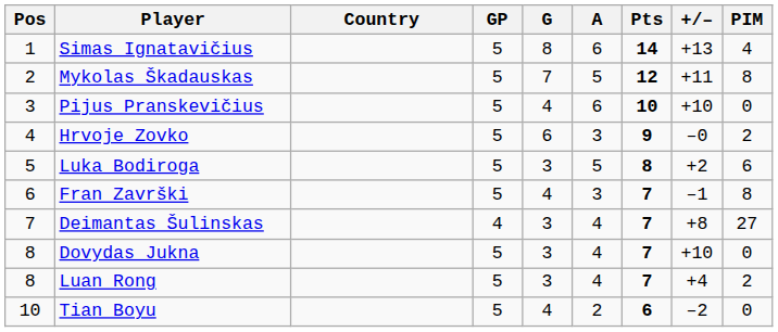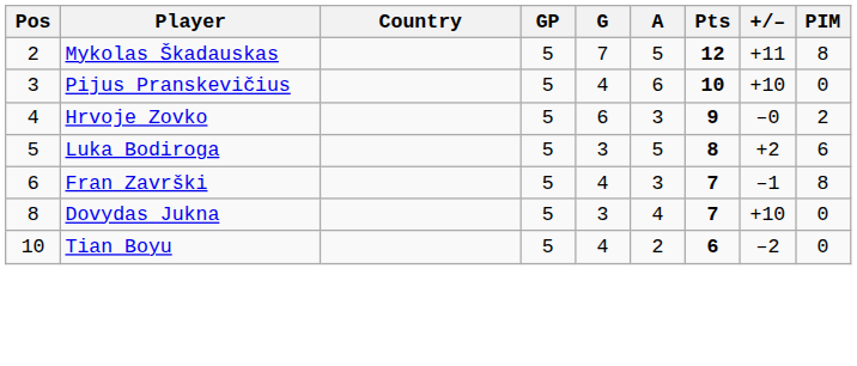 <table class="wikitable sortable" style="text-align: center;">
 <tr>
 <th width=30>Pos</th>
 <th width=165>Player</th>
 <th width=125>Country</th>
 <th width=30>GP</th>
 <th width=30>G</th>
 <th width=30>A</th>
 <th width=30>Pts</th>
 <th width=30>+/–</th>
 <th width=30>PIM</th>
-</tr>
-<tr>
-<td>1</td>
-<td align=left><a href='#'>Simas Ignatavičius</a></td>
-<td align=left></td>
-<td>5</td>
-<td>8</td>
-<td>6</td>
-<td><strong>14</strong></td>
-<td>+13</td>
-<td>4</td>
 </tr>
 <tr>
 <td>2</td>
 <td align="left"><a href='#'>Mykolas Škadauskas</a></td>
 <td align="left"></td>
 <td>5</td>
 <td>7</td>
 <td>5</td>
 <td><strong>12</strong></td>
 <td>+11</td>
 <td>8</td>
 </tr>
 <tr>
 <td>3</td>
 <td align="left"><a href='#'>Pijus Pranskevičius</a></td>
 <td align="left"></td>
 <td>5</td>
 <td>4</td>
 <td>6</td>
 <td><strong>10</strong></td>
 <td>+10</td>
 <td>0</td>
 </tr>
 <tr>
 <td>4</td>
 <td align="left"><a href='#'>Hrvoje Zovko</a></td>
 <td align="left"></td>
 <td>5</td>
 <td>6</td>
 <td>3</td>
 <td><strong>9</strong></td>
 <td>–0</td>
 <td>2</td>
 </tr>
 <tr>
 <td>5</td>
 <td align="left"><a href='#'>Luka Bodiroga</a></td>
 <td align="left"></td>
 <td>5</td>
 <td>3</td>
 <td>5</td>
 <td><strong>8</strong></td>
 <td>+2</td>
 <td>6</td>
 </tr>
 <tr>
 <td>6</td>
 <td align="left"><a href='#'>Fran Završki</a></td>
 <td align="left"></td>
 <td>5</td>
 <td>4</td>
 <td>3</td>
 <td><strong>7</strong></td>
 <td>–1</td>
 <td>8</td>
 </tr>
 <tr>
-<td>7</td>
-<td align="left"><a href='#'>Deimantas Šulinskas</a></td>
-<td align="left"></td>
-<td>4</td>
-<td>3</td>
-<td>4</td>
-<td><strong>7</strong></td>
-<td>+8</td>
-<td>27</td>
-</tr>
-<tr>
 <td>8</td>
 <td align="left"><a href='#'>Dovydas Jukna</a></td>
 <td align="left"></td>
 <td>5</td>
 <td>3</td>
 <td>4</td>
 <td><strong>7</strong></td>
 <td>+10</td>
 <td>0</td>
-</tr>
-<tr>
-<td>8</td>
-<td align="left"><a href='#'>Luan Rong</a></td>
-<td align="left"></td>
-<td>5</td>
-<td>3</td>
-<td>4</td>
-<td><strong>7</strong></td>
-<td>+4</td>
-<td>2</td>
 </tr>
 <tr>
 <td>10</td>
 <td align="left"><a href='#'>Tian Boyu</a></td>
 <td align="left"></td>
 <td>5</td>
 <td>4</td>
 <td>2</td>
 <td><strong>6</strong></td>
 <td>–2</td>
 <td>0</td>
 </tr>
 </table>
